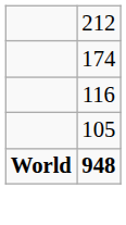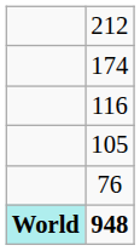 <table class="wikitable" style="float:right; white-space:nowrap; text-align:center;">
 <tr>
 <td></td>
 <td>212</td>
 </tr>
 <tr>
 <td></td>
 <td>174</td>
 </tr>
 <tr>
 <td></td>
 <td>116</td>
 </tr>
 <tr>
 <td></td>
 <td>105</td>
 </tr>
 <tr>
-<td><strong>World</strong></td>
+<td></td>
+<td>76</td>
+</tr>
+<tr>
+<td style="background: paleturquoise;"><strong>World</strong></td>
 <td><strong>948</strong></td>
 </tr>
 </table>
